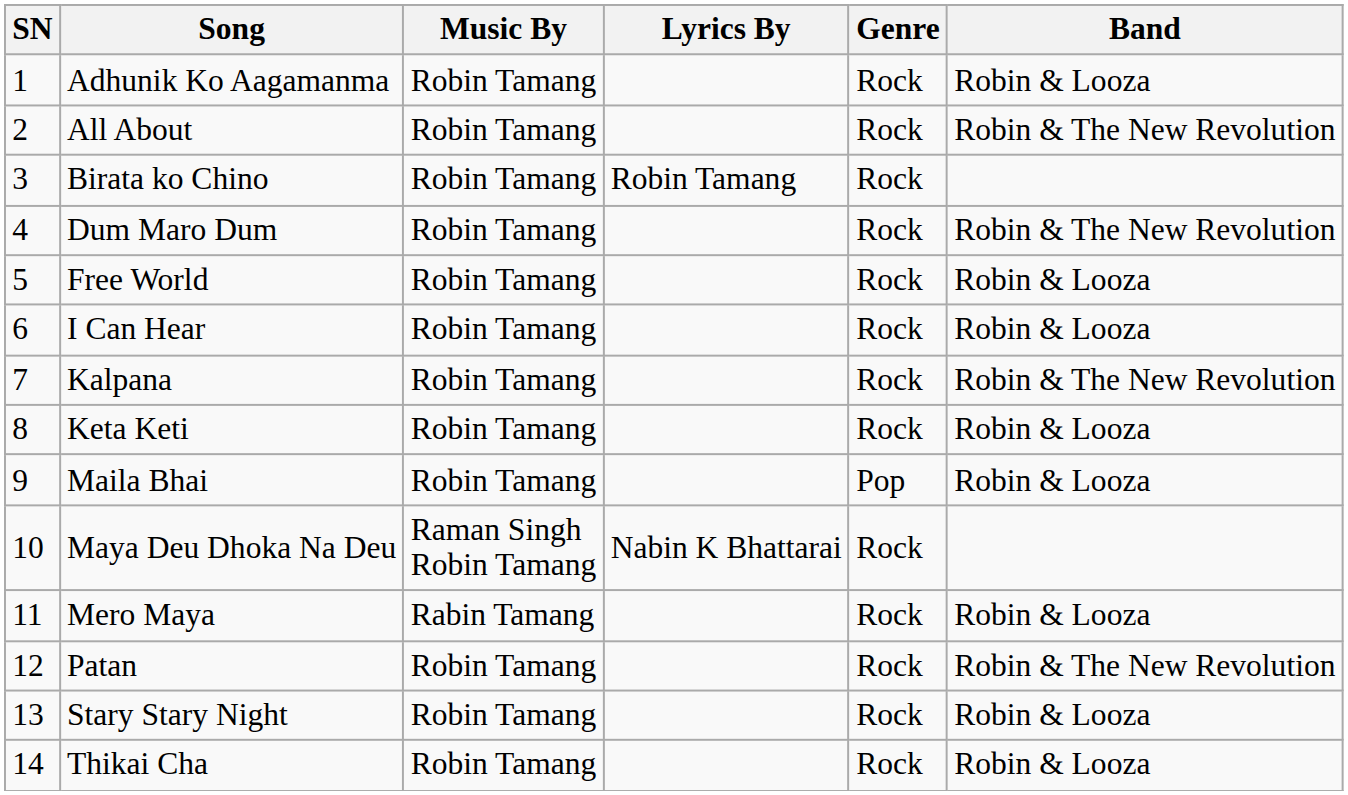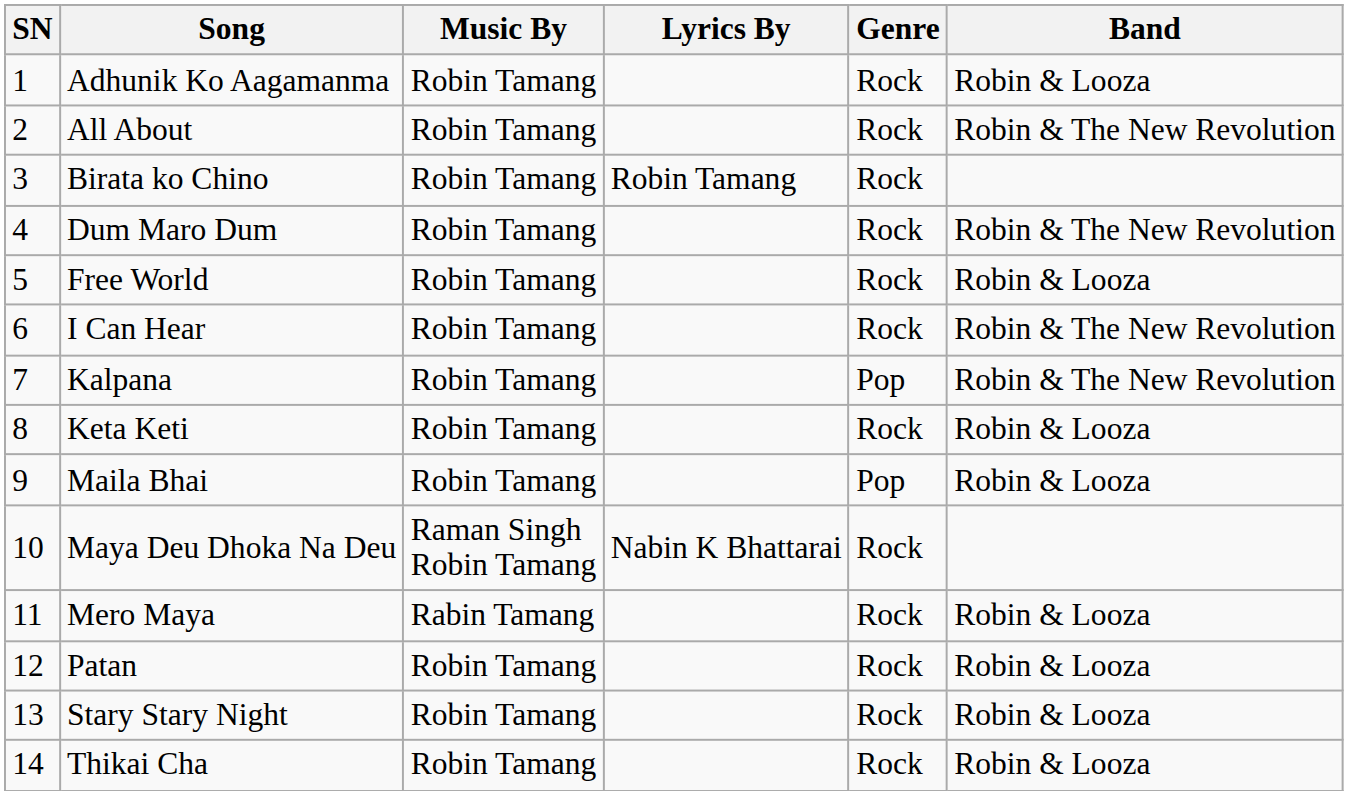 <table class="wikitable sortable">
 <tr>
 <th>SN</th>
 <th>Song</th>
 <th>Music By</th>
 <th>Lyrics By</th>
 <th>Genre</th>
 <th>Band</th>
 </tr>
 <tr>
 <td>1</td>
 <td>Adhunik Ko Aagamanma</td>
 <td>Robin Tamang</td>
 <td></td>
 <td>Rock</td>
 <td>Robin & Looza</td>
 </tr>
 <tr>
 <td>2</td>
 <td>All About</td>
 <td>Robin Tamang</td>
 <td></td>
 <td>Rock</td>
 <td>Robin & The New Revolution</td>
 </tr>
 <tr>
 <td>3</td>
 <td>Birata ko Chino</td>
 <td>Robin Tamang</td>
 <td>Robin Tamang</td>
 <td>Rock</td>
 <td></td>
 </tr>
 <tr>
 <td>4</td>
 <td>Dum Maro Dum</td>
 <td>Robin Tamang</td>
 <td></td>
 <td>Rock</td>
 <td>Robin & The New Revolution</td>
 </tr>
 <tr>
 <td>5</td>
 <td>Free World</td>
 <td>Robin Tamang</td>
 <td></td>
 <td>Rock</td>
 <td>Robin & Looza</td>
 </tr>
 <tr>
 <td>6</td>
 <td>I Can Hear</td>
 <td>Robin Tamang</td>
 <td></td>
 <td>Rock</td>
-<td>Robin & Looza</td>
+<td>Robin & The New Revolution</td>
 </tr>
 <tr>
 <td>7</td>
 <td>Kalpana</td>
 <td>Robin Tamang</td>
 <td></td>
-<td>Rock</td>
+<td>Pop</td>
 <td>Robin & The New Revolution</td>
 </tr>
 <tr>
 <td>8</td>
 <td>Keta Keti</td>
 <td>Robin Tamang</td>
 <td></td>
 <td>Rock</td>
 <td>Robin & Looza</td>
 </tr>
 <tr>
 <td>9</td>
 <td>Maila Bhai</td>
 <td>Robin Tamang</td>
 <td></td>
 <td>Pop</td>
 <td>Robin & Looza</td>
 </tr>
 <tr>
 <td>10</td>
 <td>Maya Deu Dhoka Na Deu</td>
 <td>Raman Singh<br>Robin Tamang</td>
 <td>Nabin K Bhattarai</td>
 <td>Rock</td>
 <td></td>
 </tr>
 <tr>
 <td>11</td>
 <td>Mero Maya</td>
 <td>Rabin Tamang</td>
 <td></td>
 <td>Rock</td>
 <td>Robin & Looza</td>
 </tr>
 <tr>
 <td>12</td>
 <td>Patan</td>
 <td>Robin Tamang</td>
 <td></td>
 <td>Rock</td>
-<td>Robin & The New Revolution</td>
+<td>Robin & Looza</td>
 </tr>
 <tr>
 <td>13</td>
 <td>Stary Stary Night</td>
 <td>Robin Tamang</td>
 <td></td>
 <td>Rock</td>
 <td>Robin & Looza</td>
 </tr>
 <tr>
 <td>14</td>
 <td>Thikai Cha</td>
 <td>Robin Tamang</td>
 <td></td>
 <td>Rock</td>
 <td>Robin & Looza</td>
 </tr>
 </table>
